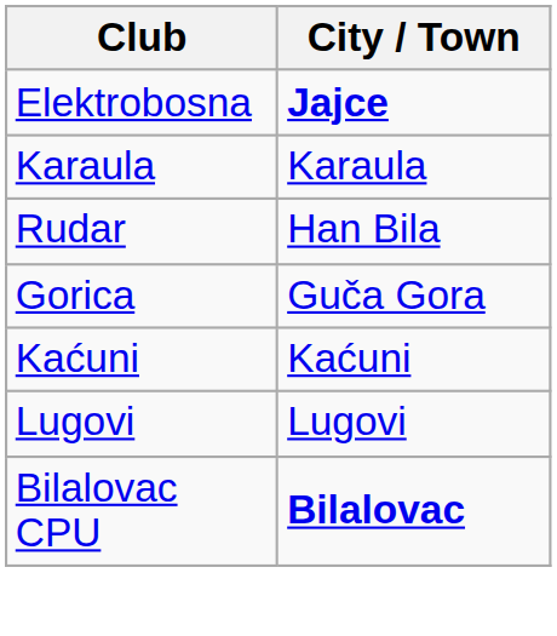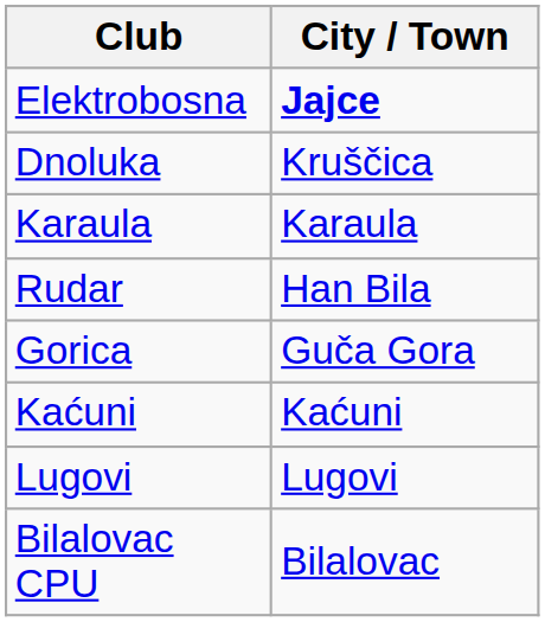 <table class="wikitable sortable">
 <tr>
 <th style="width:100px;">Club</th>
 <th style="width:100px;">City / Town</th>
 </tr>
 <tr>
 <td><a href='#'>Elektrobosna</a></td>
 <td><strong><a href='#'>Jajce</a></strong></td>
+</tr>
+<tr>
+<td><a href='#'>Dnoluka</a></td>
+<td><a href='#'>Kruščica</a></td>
 </tr>
 <tr>
 <td><a href='#'>Karaula</a></td>
 <td><a href='#'>Karaula</a></td>
 </tr>
 <tr>
 <td><a href='#'>Rudar</a></td>
 <td><a href='#'>Han Bila</a></td>
 </tr>
 <tr>
 <td><a href='#'>Gorica</a></td>
 <td><a href='#'>Guča Gora</a></td>
 </tr>
 <tr>
 <td><a href='#'>Kaćuni</a></td>
 <td><a href='#'>Kaćuni</a></td>
 </tr>
 <tr>
 <td><a href='#'>Lugovi</a></td>
 <td><a href='#'>Lugovi</a></td>
 </tr>
 <tr>
 <td><a href='#'>Bilalovac CPU</a></td>
-<td><strong><a href='#'>Bilalovac</a></strong></td>
+<td><a href='#'>Bilalovac</a></td>
 </tr>
 </table>
